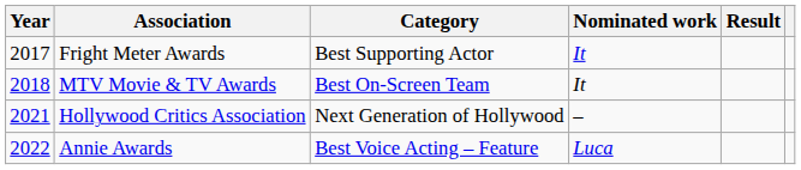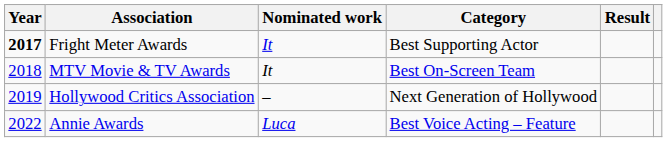 <table class="wikitable sortable">
 <tr>
 <th>Year</th>
 <th>Association</th>
+<th>Nominated work</th>
 <th>Category</th>
-<th>Nominated work</th>
 <th>Result</th>
 <th scope="col" class="unsortable"></th>
 </tr>
 <tr>
-<td>2017</td>
+<td><strong>2017</strong></td>
 <td>Fright Meter Awards</td>
+<td><em><a href='#'>It</a></em></td>
 <td>Best Supporting Actor</td>
-<td><em><a href='#'>It</a></em></td>
 <td></td>
 <td style="text-align:center;"></td>
 </tr>
 <tr>
 <td><a href='#'>2018</a></td>
 <td><a href='#'>MTV Movie & TV Awards</a></td>
+<td><em>It</em></td>
 <td><a href='#'>Best On-Screen Team</a></td>
-<td><em>It</em></td>
 <td></td>
 <td style="text-align:center;"></td>
 </tr>
 <tr>
-<td><a href='#'>2021</a></td>
+<td><a href='#'>2019</a></td>
 <td><a href='#'>Hollywood Critics Association</a></td>
+<td>–</td>
 <td>Next Generation of Hollywood</td>
-<td>–</td>
 <td></td>
 <td style="text-align:center;"></td>
 </tr>
 <tr>
 <td><a href='#'>2022</a></td>
 <td><a href='#'>Annie Awards</a></td>
+<td><em><a href='#'>Luca</a></em></td>
 <td><a href='#'>Best Voice Acting – Feature</a></td>
-<td><em><a href='#'>Luca</a></em></td>
 <td></td>
 <td style="text-align:center;"></td>
 </tr>
 </table>
